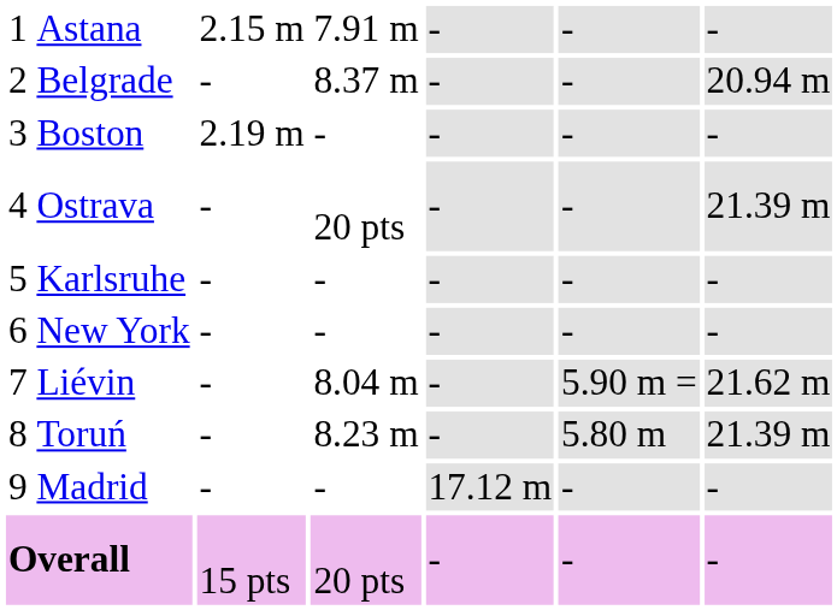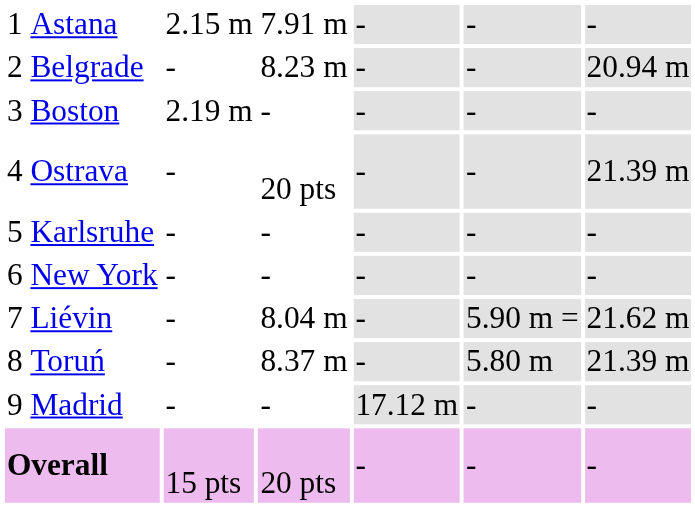 <table>
 <tr>
 <td>1</td>
 <td align=left><a href='#'>Astana</a></td>
 <td>  2.15 m </td>
 <td>  7.91 m </td>
 <td bgcolor=#e2e2e2> -</td>
 <td bgcolor=#e2e2e2> -</td>
 <td bgcolor=#e2e2e2> -</td>
 </tr>
 <tr>
 <td>2</td>
 <td align=left><a href='#'>Belgrade</a></td>
 <td> -</td>
-<td>  8.37 m </td>
+<td>  8.23 m</td>
 <td bgcolor=#e2e2e2> -</td>
 <td bgcolor=#e2e2e2> -</td>
 <td bgcolor=#e2e2e2>  20.94 m</td>
 </tr>
 <tr>
 <td>3</td>
 <td align=left><a href='#'>Boston</a></td>
 <td>  2.19 m </td>
 <td> -</td>
 <td bgcolor=#e2e2e2> -</td>
 <td bgcolor=#e2e2e2> -</td>
 <td bgcolor=#e2e2e2> -</td>
 </tr>
 <tr>
 <td>4</td>
 <td align=left><a href='#'>Ostrava</a></td>
 <td> -</td>
 <td> <br>20 pts</td>
 <td bgcolor=#e2e2e2> -</td>
 <td bgcolor=#e2e2e2> -</td>
 <td bgcolor=#e2e2e2>  21.39 m </td>
 </tr>
 <tr>
 <td>5</td>
 <td align=left><a href='#'>Karlsruhe</a></td>
 <td> -</td>
 <td> -</td>
 <td bgcolor=#e2e2e2> -</td>
 <td bgcolor=#e2e2e2> -</td>
 <td bgcolor=#e2e2e2> -</td>
 </tr>
 <tr>
 <td>6</td>
 <td align=left><a href='#'>New York</a></td>
 <td> -</td>
 <td> -</td>
 <td bgcolor=#e2e2e2> -</td>
 <td bgcolor=#e2e2e2> -</td>
 <td bgcolor=#e2e2e2> -</td>
 </tr>
 <tr>
 <td>7</td>
 <td align=left><a href='#'>Liévin</a></td>
 <td> -</td>
 <td>  8.04 m</td>
 <td bgcolor=#e2e2e2> -</td>
 <td bgcolor=#e2e2e2>  5.90 m =</td>
 <td bgcolor=#e2e2e2>  21.62 m</td>
 </tr>
 <tr>
 <td>8</td>
 <td align=left><a href='#'>Toruń</a></td>
 <td> -</td>
-<td>  8.23 m</td>
+<td>  8.37 m </td>
 <td bgcolor=#e2e2e2> -</td>
 <td bgcolor=#e2e2e2>  5.80 m </td>
 <td bgcolor=#e2e2e2>  21.39 m </td>
 </tr>
 <tr>
 <td>9</td>
 <td align=left><a href='#'>Madrid</a></td>
 <td> -</td>
 <td> -</td>
 <td bgcolor=#e2e2e2>  17.12 m </td>
 <td bgcolor=#e2e2e2> -</td>
 <td bgcolor=#e2e2e2> -</td>
 </tr>
 <tr bgcolor=#eebbee>
 <td colspan="2"><strong>Overall</strong></td>
 <td> <br>15 pts</td>
 <td> <br>20 pts</td>
 <td> -</td>
 <td> -</td>
 <td> -</td>
 </tr>
 </table>
